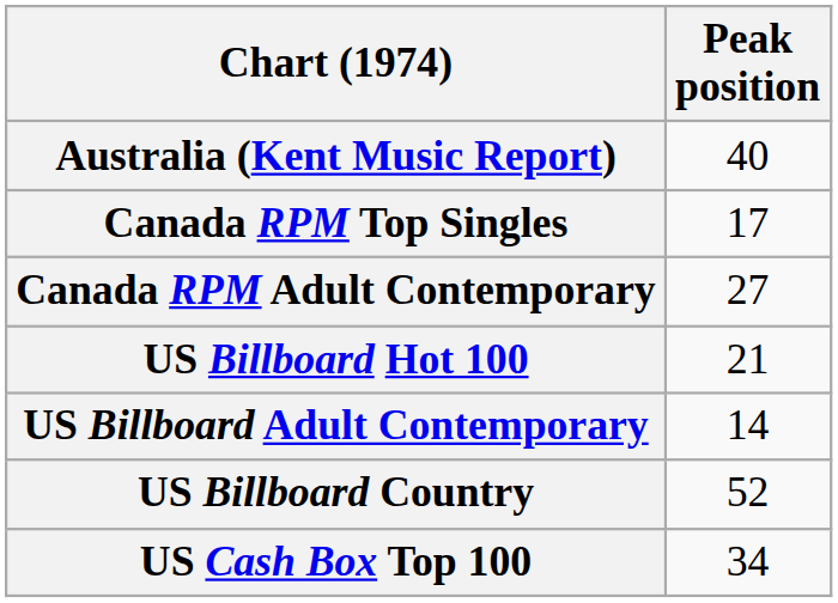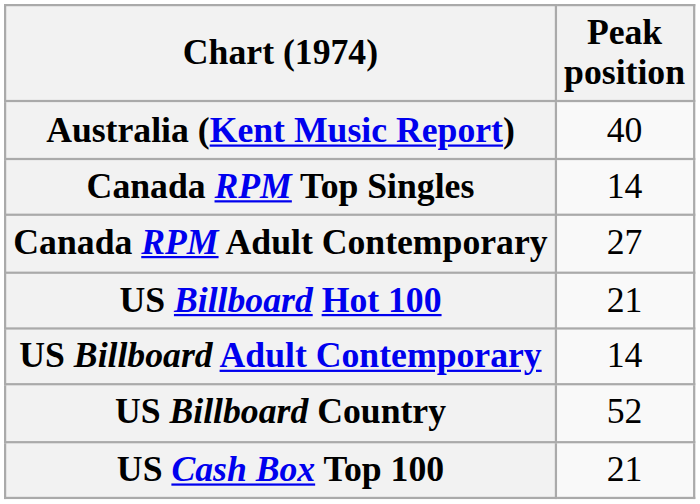 <table class="wikitable sortable plainrowheaders">
 <tr>
 <th scope="col">Chart (1974)</th>
 <th scope="col">Peak<br>position</th>
 </tr>
 <tr>
 <th scope="row">Australia (<a href='#'>Kent Music Report</a>)</th>
 <td style="text-align:center;">40</td>
 </tr>
 <tr>
 <th scope="row">Canada <em><a href='#'>RPM</a></em> Top Singles</th>
-<td style="text-align:center;">17</td>
+<td style="text-align:center;">14</td>
 </tr>
 <tr>
 <th scope="row">Canada <em><a href='#'>RPM</a></em> Adult Contemporary</th>
 <td style="text-align:center;">27</td>
 </tr>
 <tr>
 <th scope="row">US <em><a href='#'>Billboard</a></em> <a href='#'>Hot 100</a></th>
 <td style="text-align:center;">21</td>
 </tr>
 <tr>
 <th scope="row">US <em>Billboard</em> <a href='#'>Adult Contemporary</a></th>
 <td style="text-align:center;">14</td>
 </tr>
 <tr>
 <th scope="row">US <em>Billboard</em> Country </th>
 <td style="text-align:center;">52</td>
 </tr>
 <tr>
 <th scope="row">US <em><a href='#'>Cash Box</a></em> Top 100</th>
-<td style="text-align:center;">34</td>
+<td style="text-align:center;">21</td>
 </tr>
 </table>
